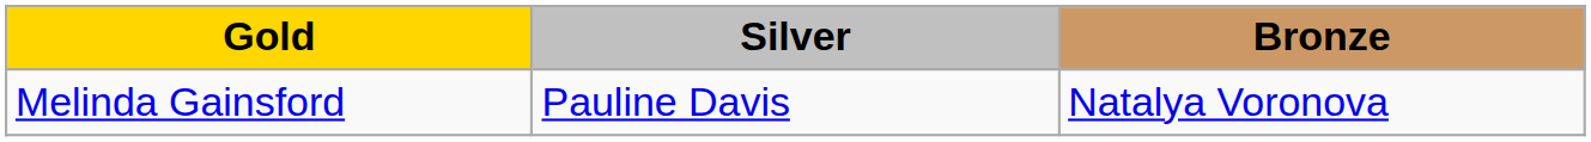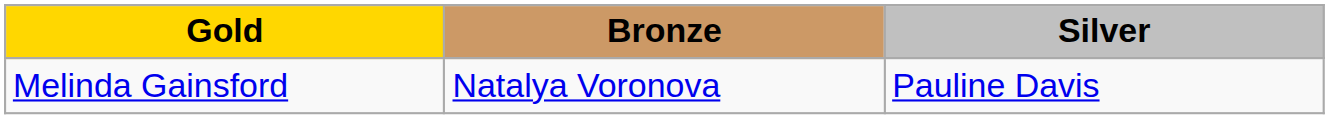 <table class="wikitable" style="text-align:left">
 <tr align="center">
 <td width=200 bgcolor=gold><strong>Gold</strong></td>
+<td width=200 bgcolor=CC9966><strong>Bronze</strong></td>
 <td width=200 bgcolor=silver><strong>Silver</strong></td>
-<td width=200 bgcolor=CC9966><strong>Bronze</strong></td>
 </tr>
 <tr>
 <td><a href='#'>Melinda Gainsford</a><br><em></em></td>
+<td><a href='#'>Natalya Voronova</a><br><em></em></td>
 <td><a href='#'>Pauline Davis</a><br><em></em></td>
-<td><a href='#'>Natalya Voronova</a><br><em></em></td>
 </tr>
 </table>
